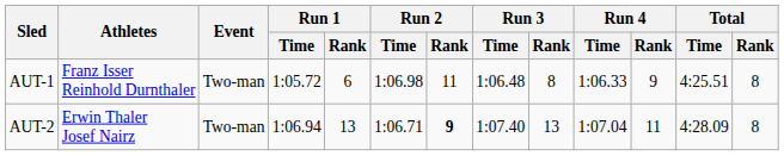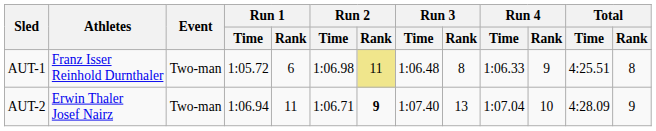 <table class="wikitable" border="1" style="font-size:90%">
 <tr>
 <th rowspan="2">Sled</th>
 <th rowspan="2">Athletes</th>
 <th rowspan="2">Event</th>
 <th colspan="2">Run 1</th>
 <th colspan="2">Run 2</th>
 <th colspan="2">Run 3</th>
 <th colspan="2">Run 4</th>
 <th colspan="2">Total</th>
 </tr>
 <tr>
 <th>Time</th>
 <th>Rank</th>
 <th>Time</th>
 <th>Rank</th>
 <th>Time</th>
 <th>Rank</th>
 <th>Time</th>
 <th>Rank</th>
 <th>Time</th>
 <th>Rank</th>
 </tr>
 <tr>
 <td align="center">AUT-1</td>
 <td><a href='#'>Franz Isser</a><br><a href='#'>Reinhold Durnthaler</a></td>
 <td>Two-man</td>
 <td align="center">1:05.72</td>
 <td align="center">6</td>
 <td align="center">1:06.98</td>
-<td align="center">11</td>
+<td align="center" style="background: khaki;">11</td>
 <td align="center">1:06.48</td>
 <td align="center">8</td>
 <td align="center">1:06.33</td>
 <td align="center">9</td>
 <td align="center">4:25.51</td>
 <td align="center">8</td>
 </tr>
 <tr>
 <td align="center">AUT-2</td>
 <td><a href='#'>Erwin Thaler</a><br><a href='#'>Josef Nairz</a></td>
 <td>Two-man</td>
 <td align="center">1:06.94</td>
-<td align="center">13</td>
+<td align="center">11</td>
 <td align="center">1:06.71</td>
 <td align="center"><strong>9</strong></td>
 <td align="center">1:07.40</td>
 <td align="center">13</td>
 <td align="center">1:07.04</td>
-<td align="center">11</td>
+<td align="center">10</td>
 <td align="center">4:28.09</td>
-<td align="center">8</td>
+<td align="center">9</td>
 </tr>
 </table>
